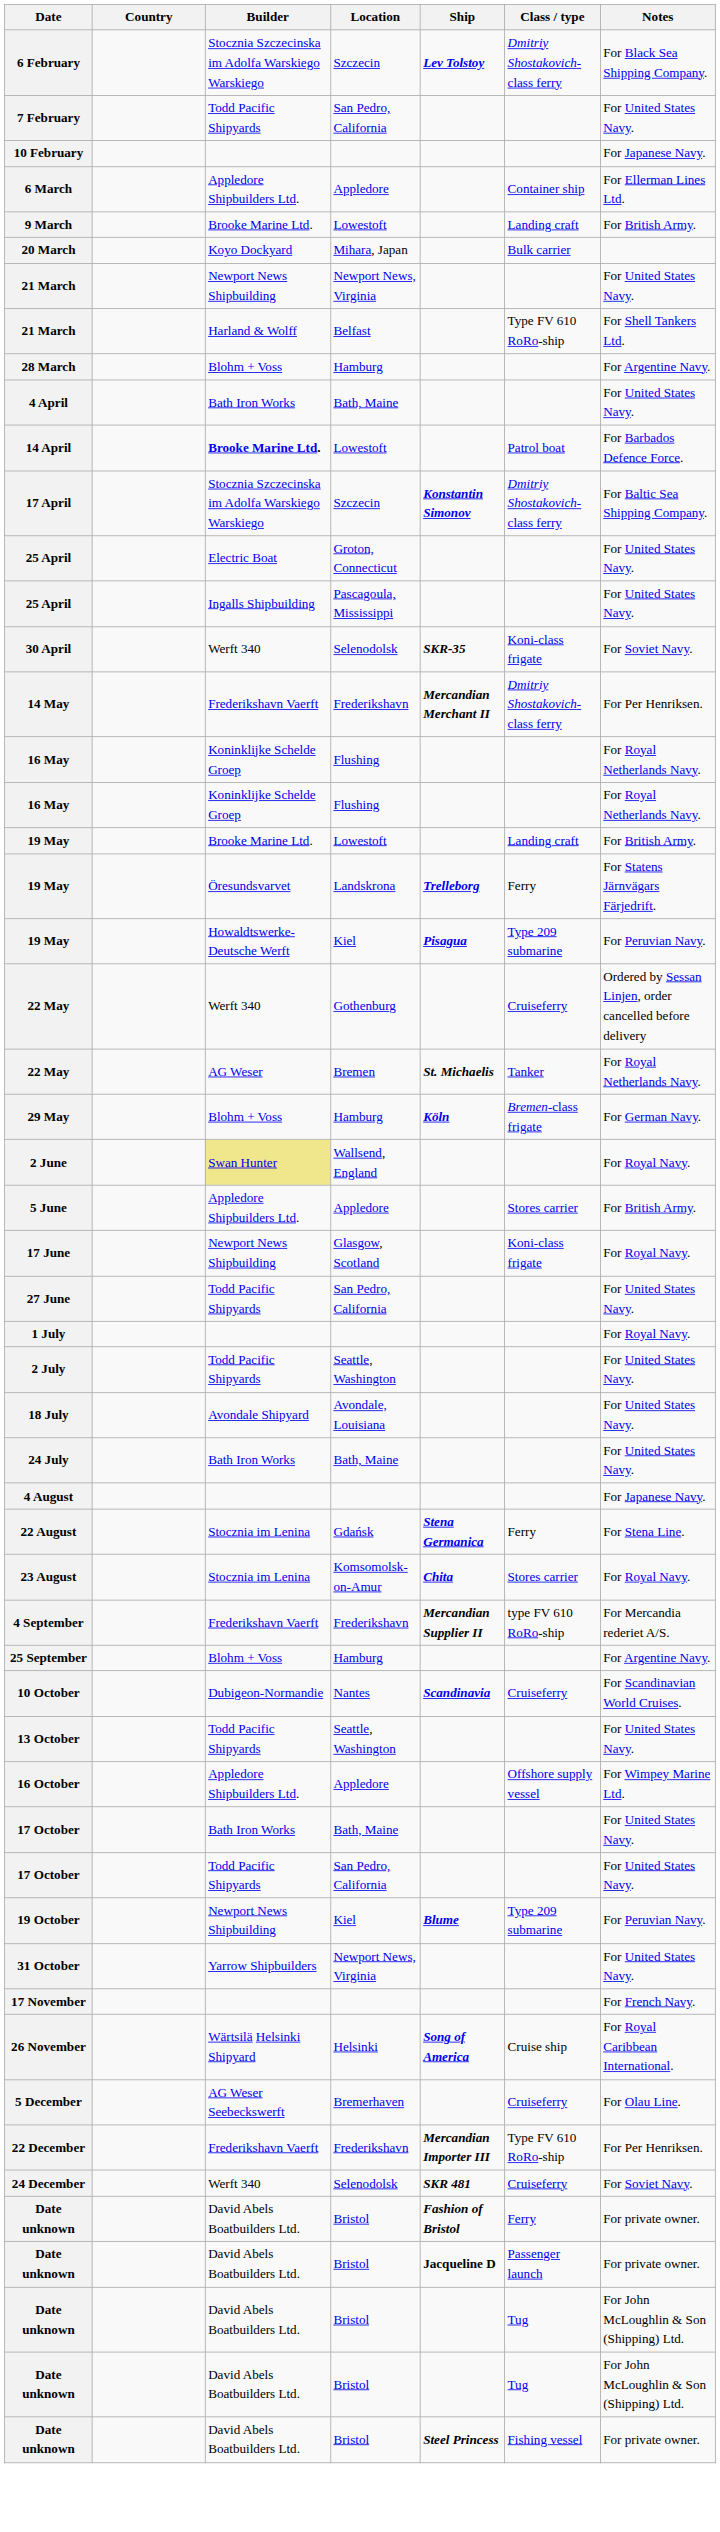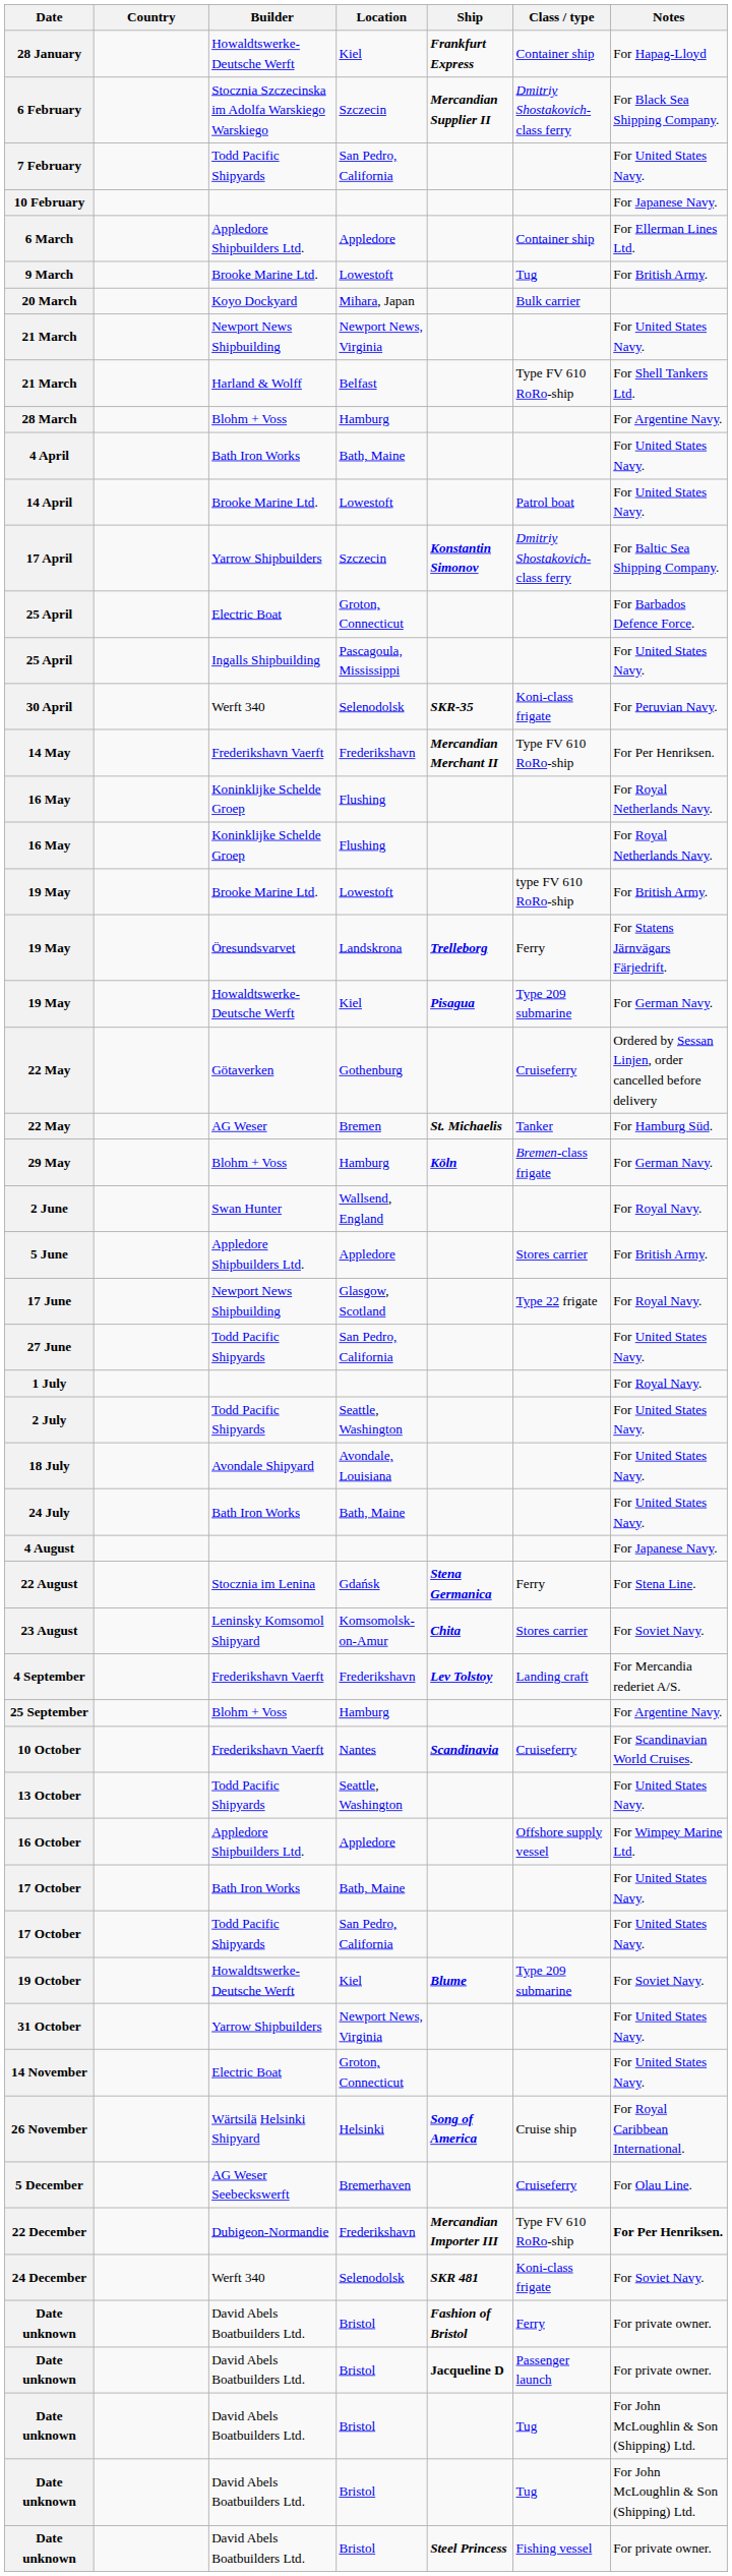 <table class="wikitable sortable" style="font-size:1.00em; line-height:1.5em;">
 <tr>
 <th width="100">Date</th>
 <th width="130">Country</th>
 <th>Builder</th>
 <th>Location</th>
 <th>Ship</th>
 <th>Class / type</th>
 <th>Notes</th>
 </tr>
 <tr>
+<th>28 January</th>
+<td></td>
+<td><a href='#'>Howaldtswerke-Deutsche Werft</a></td>
+<td><a href='#'>Kiel</a></td>
+<td><strong><em>Frankfurt Express</em></strong></td>
+<td><a href='#'>Container ship</a></td>
+<td>For <a href='#'>Hapag-Lloyd</a></td>
+</tr>
+<tr>
 <th>6 February</th>
 <td></td>
 <td><a href='#'>Stocznia Szczecinska im Adolfa Warskiego Warskiego</a></td>
 <td><a href='#'>Szczecin</a></td>
-<td><strong><a href='#'><em>Lev Tolstoy</em></a></strong></td>
+<td><strong><em>Mercandian Supplier II</em></strong></td>
 <td><a href='#'><em>Dmitriy Shostakovich</em>-class ferry</a></td>
 <td>For <a href='#'>Black Sea Shipping Company</a>.</td>
 </tr>
 <tr>
 <th>7 February</th>
 <td></td>
 <td><a href='#'>Todd Pacific Shipyards</a></td>
 <td><a href='#'>San Pedro, California</a></td>
 <td><strong></strong></td>
 <td></td>
 <td>For <a href='#'>United States Navy</a>.</td>
 </tr>
 <tr>
 <th>10 February</th>
 <td></td>
 <td></td>
 <td></td>
 <td><strong></strong></td>
 <td></td>
 <td>For <a href='#'>Japanese Navy</a>.</td>
 </tr>
 <tr ---->
 <th>6 March</th>
 <td></td>
 <td><a href='#'>Appledore Shipbuilders Ltd</a>.</td>
 <td><a href='#'>Appledore</a></td>
 <td><strong></strong></td>
 <td><a href='#'>Container ship</a></td>
 <td>For <a href='#'>Ellerman Lines Ltd</a>.</td>
 </tr>
 <tr>
 <th>9 March</th>
 <td></td>
 <td><a href='#'>Brooke Marine Ltd</a>.</td>
 <td><a href='#'>Lowestoft</a></td>
 <td><strong></strong></td>
-<td><a href='#'>Landing craft</a></td>
+<td><a href='#'>Tug</a></td>
 <td>For <a href='#'>British Army</a>.</td>
 </tr>
 <tr>
 <th>20 March</th>
 <td></td>
 <td><a href='#'>Koyo Dockyard</a></td>
 <td><a href='#'>Mihara</a>, Japan</td>
 <td><strong></strong></td>
 <td><a href='#'>Bulk carrier</a></td>
 <td></td>
 </tr>
 <tr>
 <th>21 March</th>
 <td></td>
 <td><a href='#'>Newport News Shipbuilding</a></td>
 <td><a href='#'>Newport News, Virginia</a></td>
 <td><strong></strong></td>
 <td></td>
 <td>For <a href='#'>United States Navy</a>.</td>
 </tr>
 <tr ---->
 <th>21 March</th>
 <td></td>
 <td><a href='#'>Harland & Wolff</a></td>
 <td><a href='#'>Belfast</a></td>
 <td><strong></strong></td>
 <td>Type FV 610 <a href='#'>RoRo</a>-ship</td>
 <td>For <a href='#'>Shell Tankers Ltd</a>.</td>
 </tr>
 <tr>
 <th>28 March</th>
 <td></td>
 <td><a href='#'>Blohm + Voss</a></td>
 <td><a href='#'>Hamburg</a></td>
 <td><strong></strong></td>
 <td></td>
 <td>For <a href='#'>Argentine Navy</a>.</td>
 </tr>
 <tr>
 <th>4 April</th>
 <td></td>
 <td><a href='#'>Bath Iron Works</a></td>
 <td><a href='#'>Bath, Maine</a></td>
 <td><strong></strong></td>
 <td></td>
 <td>For <a href='#'>United States Navy</a>.</td>
 </tr>
 <tr>
 <th>14 April</th>
 <td></td>
-<td><strong><a href='#'>Brooke Marine Ltd</a>.</strong></td>
+<td><a href='#'>Brooke Marine Ltd</a>.</td>
 <td><a href='#'>Lowestoft</a></td>
 <td><strong></strong></td>
 <td><a href='#'>Patrol boat</a></td>
-<td>For <a href='#'>Barbados Defence Force</a>.</td>
+<td>For <a href='#'>United States Navy</a>.</td>
 </tr>
 <tr>
 <th>17 April</th>
 <td></td>
-<td><a href='#'>Stocznia Szczecinska im Adolfa Warskiego Warskiego</a></td>
+<td><a href='#'>Yarrow Shipbuilders</a></td>
 <td><a href='#'>Szczecin</a></td>
 <td><strong><a href='#'><em>Konstantin Simonov</em></a></strong></td>
 <td><a href='#'><em>Dmitriy Shostakovich</em>-class ferry</a></td>
 <td>For <a href='#'>Baltic Sea Shipping Company</a>.</td>
 </tr>
 <tr>
 <th>25 April</th>
 <td></td>
 <td><a href='#'>Electric Boat</a></td>
 <td><a href='#'>Groton, Connecticut</a></td>
 <td><strong></strong></td>
 <td></td>
-<td>For <a href='#'>United States Navy</a>.</td>
+<td>For <a href='#'>Barbados Defence Force</a>.</td>
 </tr>
 <tr>
 <th>25 April</th>
 <td></td>
 <td><a href='#'>Ingalls Shipbuilding</a></td>
 <td><a href='#'>Pascagoula, Mississippi</a></td>
 <td><strong></strong></td>
 <td></td>
 <td>For <a href='#'>United States Navy</a>.</td>
 </tr>
 <tr>
 <th>30 April</th>
 <td></td>
 <td>Werft 340</td>
 <td><a href='#'>Selenodolsk</a></td>
 <td><strong><em>SKR-35</em></strong></td>
 <td><a href='#'>Koni-class frigate</a></td>
-<td>For <a href='#'>Soviet Navy</a>.</td>
+<td>For <a href='#'>Peruvian Navy</a>.</td>
 </tr>
 <tr>
 <th>14 May</th>
 <td></td>
 <td><a href='#'>Frederikshavn Vaerft</a></td>
 <td><a href='#'>Frederikshavn</a></td>
 <td><strong><em>Mercandian Merchant II</em></strong></td>
-<td><a href='#'><em>Dmitriy Shostakovich</em>-class ferry</a></td>
+<td>Type FV 610 <a href='#'>RoRo</a>-ship</td>
 <td>For Per Henriksen.</td>
 </tr>
 <tr>
 <th>16 May</th>
 <td></td>
 <td><a href='#'>Koninklijke Schelde Groep</a></td>
 <td><a href='#'>Flushing</a></td>
 <td><strong></strong></td>
 <td></td>
 <td>For <a href='#'>Royal Netherlands Navy</a>.</td>
 </tr>
 <tr>
 <th>16 May</th>
 <td></td>
 <td><a href='#'>Koninklijke Schelde Groep</a></td>
 <td><a href='#'>Flushing</a></td>
 <td><strong></strong></td>
 <td></td>
 <td>For <a href='#'>Royal Netherlands Navy</a>.</td>
 </tr>
 <tr --->
 <th>19 May</th>
 <td></td>
 <td><a href='#'>Brooke Marine Ltd</a>.</td>
 <td><a href='#'>Lowestoft</a></td>
 <td><strong></strong></td>
-<td><a href='#'>Landing craft</a></td>
+<td>type FV 610 <a href='#'>RoRo</a>-ship</td>
 <td>For <a href='#'>British Army</a>.</td>
 </tr>
 <tr>
 <th>19 May</th>
 <td></td>
 <td><a href='#'>Öresundsvarvet</a></td>
 <td><a href='#'>Landskrona</a></td>
 <td><strong><a href='#'><em>Trelleborg</em></a></strong></td>
 <td>Ferry</td>
 <td>For <a href='#'>Statens Järnvägars Färjedrift</a>.</td>
 </tr>
 <tr>
 <th>19 May</th>
 <td></td>
 <td><a href='#'>Howaldtswerke-Deutsche Werft</a></td>
 <td><a href='#'>Kiel</a></td>
 <td><strong><a href='#'><em>Pisagua</em></a></strong></td>
 <td><a href='#'>Type 209 submarine</a></td>
-<td>For <a href='#'>Peruvian Navy</a>.</td>
+<td>For <a href='#'>German Navy</a>.</td>
 </tr>
 <tr>
 <th>22 May</th>
 <td></td>
-<td>Werft 340</td>
+<td><a href='#'>Götaverken</a></td>
 <td><a href='#'>Gothenburg</a></td>
 <td><strong></strong></td>
 <td><a href='#'>Cruiseferry</a></td>
 <td>Ordered by <a href='#'>Sessan Linjen</a>, order cancelled before delivery</td>
 </tr>
 <tr>
 <th>22 May</th>
 <td></td>
 <td><a href='#'>AG Weser</a></td>
 <td><a href='#'>Bremen</a></td>
 <td><strong><em>St. Michaelis</em></strong></td>
 <td><a href='#'>Tanker</a></td>
-<td>For <a href='#'>Royal Netherlands Navy</a>.</td>
+<td>For <a href='#'>Hamburg Süd</a>.</td>
 </tr>
 <tr>
 <th>29 May</th>
 <td></td>
 <td><a href='#'>Blohm + Voss</a></td>
 <td><a href='#'>Hamburg</a></td>
 <td><strong><a href='#'><em>Köln</em></a></strong></td>
 <td><a href='#'><em>Bremen</em>-class frigate</a></td>
 <td>For <a href='#'>German Navy</a>.</td>
 </tr>
 <tr>
 <th>2 June</th>
 <td></td>
-<td style="background: khaki;"><a href='#'>Swan Hunter</a></td>
+<td><a href='#'>Swan Hunter</a></td>
 <td><a href='#'>Wallsend</a>, <a href='#'>England</a></td>
 <td><strong></strong></td>
 <td></td>
 <td>For <a href='#'>Royal Navy</a>.</td>
 </tr>
 <tr ---->
 <th>5 June</th>
 <td></td>
 <td><a href='#'>Appledore Shipbuilders Ltd</a>.</td>
 <td><a href='#'>Appledore</a></td>
 <td><strong></strong></td>
 <td><a href='#'>Stores carrier</a></td>
 <td>For <a href='#'>British Army</a>.</td>
 </tr>
 <tr>
 <th>17 June</th>
 <td></td>
 <td><a href='#'>Newport News Shipbuilding</a></td>
 <td><a href='#'>Glasgow</a>, <a href='#'>Scotland</a></td>
 <td><strong></strong></td>
-<td><a href='#'>Koni-class frigate</a></td>
+<td><a href='#'>Type 22</a> frigate</td>
 <td>For <a href='#'>Royal Navy</a>.</td>
 </tr>
 <tr>
 <th>27 June</th>
 <td></td>
 <td><a href='#'>Todd Pacific Shipyards</a></td>
 <td><a href='#'>San Pedro, California</a></td>
 <td><strong></strong></td>
 <td></td>
 <td>For <a href='#'>United States Navy</a>.</td>
 </tr>
 <tr>
 <th>1 July</th>
 <td></td>
 <td></td>
 <td></td>
 <td><strong></strong></td>
 <td></td>
 <td>For <a href='#'>Royal Navy</a>.</td>
 </tr>
 <tr>
 <th>2 July</th>
 <td></td>
 <td><a href='#'>Todd Pacific Shipyards</a></td>
 <td><a href='#'>Seattle</a>, <a href='#'>Washington</a></td>
 <td><strong></strong></td>
 <td></td>
 <td>For <a href='#'>United States Navy</a>.</td>
 </tr>
 <tr>
 <th>18 July</th>
 <td></td>
 <td><a href='#'>Avondale Shipyard</a></td>
 <td><a href='#'>Avondale, Louisiana</a></td>
 <td><strong></strong></td>
 <td></td>
 <td>For <a href='#'>United States Navy</a>.</td>
 </tr>
 <tr>
 <th>24 July</th>
 <td></td>
 <td><a href='#'>Bath Iron Works</a></td>
 <td><a href='#'>Bath, Maine</a></td>
 <td><strong></strong></td>
 <td></td>
 <td>For <a href='#'>United States Navy</a>.</td>
 </tr>
 <tr>
 <th>4 August</th>
 <td></td>
 <td></td>
 <td></td>
 <td><strong></strong></td>
 <td></td>
 <td>For <a href='#'>Japanese Navy</a>.</td>
 </tr>
 <tr>
 <th>22 August</th>
 <td></td>
 <td><a href='#'>Stocznia im Lenina</a></td>
 <td><a href='#'>Gdańsk</a></td>
 <td><strong><a href='#'><em>Stena Germanica</em></a></strong></td>
 <td>Ferry</td>
 <td>For <a href='#'>Stena Line</a>.</td>
 </tr>
 <tr>
 <th>23 August</th>
 <td></td>
-<td><a href='#'>Stocznia im Lenina</a></td>
+<td><a href='#'>Leninsky Komsomol Shipyard</a></td>
 <td><a href='#'>Komsomolsk-on-Amur</a></td>
 <td><strong><em><a href='#'>Chita</a></em></strong></td>
 <td><a href='#'>Stores carrier</a></td>
-<td>For <a href='#'>Royal Navy</a>.</td>
+<td>For <a href='#'>Soviet Navy</a>.</td>
 </tr>
 <tr>
 <th>4 September</th>
 <td></td>
 <td><a href='#'>Frederikshavn Vaerft</a></td>
 <td><a href='#'>Frederikshavn</a></td>
-<td><strong><em>Mercandian Supplier II</em></strong></td>
-<td>type FV 610 <a href='#'>RoRo</a>-ship</td>
+<td><strong><a href='#'><em>Lev Tolstoy</em></a></strong></td>
+<td><a href='#'>Landing craft</a></td>
 <td>For Mercandia rederiet A/S.</td>
 </tr>
 <tr>
 <th>25 September</th>
 <td></td>
 <td><a href='#'>Blohm + Voss</a></td>
 <td><a href='#'>Hamburg</a></td>
 <td><strong></strong></td>
 <td></td>
 <td>For <a href='#'>Argentine Navy</a>.</td>
 </tr>
 <tr>
 <th>10 October</th>
 <td></td>
-<td><a href='#'>Dubigeon-Normandie</a></td>
+<td><a href='#'>Frederikshavn Vaerft</a></td>
 <td><a href='#'>Nantes</a></td>
 <td><strong><a href='#'><em>Scandinavia</em></a></strong></td>
 <td><a href='#'>Cruiseferry</a></td>
 <td>For <a href='#'>Scandinavian World Cruises</a>.</td>
 </tr>
 <tr>
 <th>13 October</th>
 <td></td>
 <td><a href='#'>Todd Pacific Shipyards</a></td>
 <td><a href='#'>Seattle</a>, <a href='#'>Washington</a></td>
 <td><strong></strong></td>
 <td></td>
 <td>For <a href='#'>United States Navy</a>.</td>
 </tr>
 <tr ---->
 <th>16 October</th>
 <td></td>
 <td><a href='#'>Appledore Shipbuilders Ltd</a>.</td>
 <td><a href='#'>Appledore</a></td>
 <td><strong></strong></td>
 <td><a href='#'>Offshore supply vessel</a></td>
 <td>For <a href='#'>Wimpey Marine Ltd</a>.</td>
 </tr>
 <tr>
 <th>17 October</th>
 <td></td>
 <td><a href='#'>Bath Iron Works</a></td>
 <td><a href='#'>Bath, Maine</a></td>
 <td><strong></strong></td>
 <td></td>
 <td>For <a href='#'>United States Navy</a>.</td>
 </tr>
 <tr>
 <th>17 October</th>
 <td></td>
 <td><a href='#'>Todd Pacific Shipyards</a></td>
 <td><a href='#'>San Pedro, California</a></td>
 <td><strong></strong></td>
 <td></td>
 <td>For <a href='#'>United States Navy</a>.</td>
 </tr>
 <tr>
 <th>19 October</th>
 <td></td>
-<td><a href='#'>Newport News Shipbuilding</a></td>
+<td><a href='#'>Howaldtswerke-Deutsche Werft</a></td>
 <td><a href='#'>Kiel</a></td>
 <td><strong><a href='#'><em>Blume</em></a></strong></td>
 <td><a href='#'>Type 209 submarine</a></td>
-<td>For <a href='#'>Peruvian Navy</a>.</td>
+<td>For <a href='#'>Soviet Navy</a>.</td>
 </tr>
 <tr>
 <th>31 October</th>
 <td></td>
 <td><a href='#'>Yarrow Shipbuilders</a></td>
 <td><a href='#'>Newport News, Virginia</a></td>
 <td><strong></strong></td>
 <td></td>
 <td>For <a href='#'>United States Navy</a>.</td>
 </tr>
 <tr>
-<th>17 November</th>
+<th>14 November</th>
 <td></td>
-<td></td>
-<td></td>
+<td><a href='#'>Electric Boat</a></td>
+<td><a href='#'>Groton, Connecticut</a></td>
 <td><strong></strong></td>
 <td></td>
-<td>For <a href='#'>French Navy</a>.</td>
+<td>For <a href='#'>United States Navy</a>.</td>
 </tr>
 <tr>
 <th>26 November</th>
 <td></td>
 <td><a href='#'>Wärtsilä</a> <a href='#'>Helsinki Shipyard</a></td>
 <td><a href='#'>Helsinki</a></td>
 <td><strong><a href='#'><em>Song of America</em></a></strong></td>
 <td>Cruise ship</td>
 <td>For <a href='#'>Royal Caribbean International</a>.</td>
 </tr>
 <tr>
 <th>5 December</th>
 <td></td>
 <td><a href='#'>AG Weser Seebeckswerft</a></td>
 <td><a href='#'>Bremerhaven</a></td>
 <td><strong></strong></td>
 <td><a href='#'>Cruiseferry</a></td>
 <td>For <a href='#'>Olau Line</a>.</td>
 </tr>
 <tr>
 <th>22 December</th>
 <td></td>
-<td><a href='#'>Frederikshavn Vaerft</a></td>
+<td><a href='#'>Dubigeon-Normandie</a></td>
 <td><a href='#'>Frederikshavn</a></td>
 <td><strong><em>Mercandian Importer III</em></strong></td>
 <td>Type FV 610 <a href='#'>RoRo</a>-ship</td>
-<td>For Per Henriksen.</td>
+<td><strong>For Per Henriksen.</strong></td>
 </tr>
 <tr>
 <th>24 December</th>
 <td></td>
 <td>Werft 340</td>
 <td><a href='#'>Selenodolsk</a></td>
 <td><strong><em>SKR 481</em></strong></td>
-<td><a href='#'>Cruiseferry</a></td>
+<td><a href='#'>Koni-class frigate</a></td>
 <td>For <a href='#'>Soviet Navy</a>.</td>
 </tr>
 <tr ---->
 <th>Date unknown</th>
 <td></td>
 <td>David Abels Boatbuilders Ltd.</td>
 <td><a href='#'>Bristol</a></td>
 <td><strong><em>Fashion of Bristol</em></strong></td>
 <td><a href='#'>Ferry</a></td>
 <td>For private owner.</td>
 </tr>
 <tr ---->
 <th>Date unknown</th>
 <td></td>
 <td>David Abels Boatbuilders Ltd.</td>
 <td><a href='#'>Bristol</a></td>
 <td><strong>Jacqueline D</strong></td>
 <td><a href='#'>Passenger launch</a></td>
 <td>For private owner.</td>
 </tr>
 <tr ---->
 <th>Date unknown</th>
 <td></td>
 <td>David Abels Boatbuilders Ltd.</td>
 <td><a href='#'>Bristol</a></td>
 <td><strong></strong></td>
 <td><a href='#'>Tug</a></td>
 <td>For John McLoughlin & Son (Shipping) Ltd.</td>
 </tr>
 <tr ---->
 <th>Date unknown</th>
 <td></td>
 <td>David Abels Boatbuilders Ltd.</td>
 <td><a href='#'>Bristol</a></td>
 <td><strong></strong></td>
 <td><a href='#'>Tug</a></td>
 <td>For John McLoughlin & Son (Shipping) Ltd.</td>
 </tr>
 <tr ---->
 <th>Date unknown</th>
 <td></td>
 <td>David Abels Boatbuilders Ltd.</td>
 <td><a href='#'>Bristol</a></td>
 <td><strong><em>Steel Princess</em></strong></td>
 <td><a href='#'>Fishing vessel</a></td>
 <td>For private owner.</td>
 </tr>
 </table>
